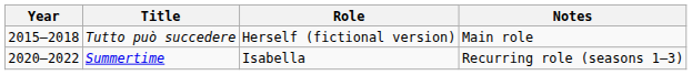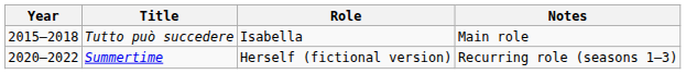 <table class="wikitable">
 <tr>
 <th>Year</th>
 <th>Title</th>
 <th>Role</th>
 <th>Notes</th>
 </tr>
 <tr>
 <td>2015–2018</td>
 <td><em>Tutto può succedere</em></td>
-<td>Herself (fictional version)</td>
+<td>Isabella</td>
 <td>Main role</td>
 </tr>
 <tr>
 <td>2020–2022</td>
 <td><em><a href='#'>Summertime</a></em></td>
-<td>Isabella</td>
+<td>Herself (fictional version)</td>
 <td>Recurring role (seasons 1–3)</td>
 </tr>
 </table>
